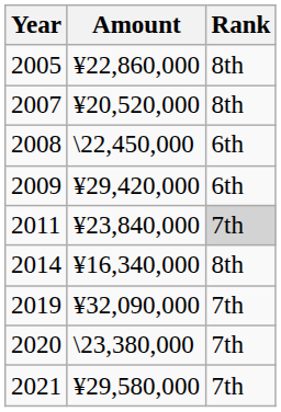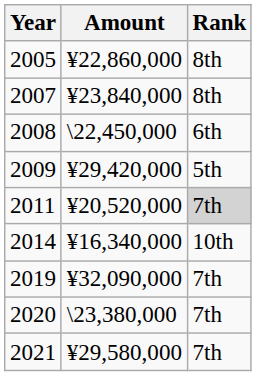 <table class="wikitable">
 <tr>
 <th>Year</th>
 <th>Amount</th>
 <th>Rank</th>
 </tr>
 <tr>
 <td>2005</td>
 <td>¥22,860,000</td>
 <td>8th</td>
 </tr>
 <tr>
 <td>2007</td>
-<td>¥20,520,000</td>
+<td>¥23,840,000</td>
 <td>8th</td>
 </tr>
 <tr>
 <td>2008</td>
 <td>\22,450,000</td>
 <td>6th</td>
 </tr>
 <tr>
 <td>2009</td>
 <td>¥29,420,000</td>
-<td>6th</td>
+<td>5th</td>
 </tr>
 <tr>
 <td>2011</td>
-<td>¥23,840,000</td>
+<td>¥20,520,000</td>
 <td style="background: lightgrey;">7th</td>
 </tr>
 <tr>
 <td>2014</td>
 <td>¥16,340,000</td>
-<td>8th</td>
+<td>10th</td>
 </tr>
 <tr>
 <td>2019</td>
 <td>¥32,090,000</td>
 <td>7th</td>
 </tr>
 <tr>
 <td>2020</td>
 <td>\23,380,000</td>
 <td>7th</td>
 </tr>
 <tr>
 <td>2021</td>
 <td>¥29,580,000</td>
 <td>7th</td>
 </tr>
 </table>
